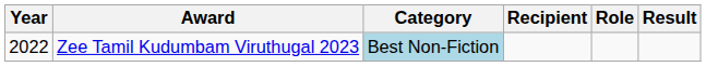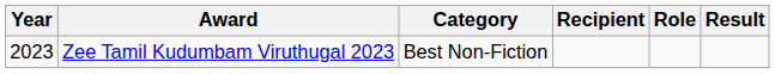 <table class="wikitable plainrowheaders sortable">
 <tr>
 <th>Year</th>
 <th>Award</th>
 <th>Category</th>
 <th>Recipient</th>
 <th>Role</th>
 <th>Result</th>
 </tr>
 <tr>
-<td rowspan="1">2022</td>
+<td rowspan="1">2023</td>
 <td rowspan="1"><a href='#'>Zee Tamil Kudumbam Viruthugal 2023</a></td>
-<td style="background: lightblue;">Best Non-Fiction</td>
+<td>Best Non-Fiction</td>
 <td></td>
 <td></td>
 <td></td>
 </tr>
 <tr>
 </tr>
 </table>
